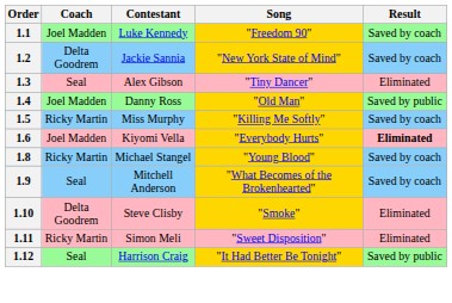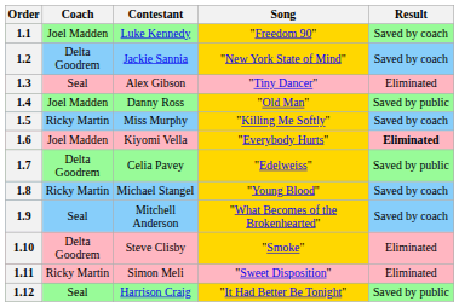 <table class="wikitable plainrowheaders sortable" style="text-align: center; width: auto;">
 <tr>
 <th scope="col" style="width:36px;">Order</th>
 <th scope="col" style="width:90px;">Coach</th>
 <th scope="col" style="width:110px;">Contestant</th>
 <th scope="col" style="width:230px;">Song</th>
 <th scope="col" style="width:110px;">Result</th>
 </tr>
 <tr style="background:palegreen">
 <th scope="row">1.1</th>
 <td>Joel Madden</td>
 <td><a href='#'>Luke Kennedy</a></td>
 <td style="background:gold;">"<a href='#'>Freedom 90</a>"</td>
 <td>Saved by coach</td>
 </tr>
 <tr style="background:lightskyblue">
 <th scope="row">1.2</th>
 <td>Delta Goodrem</td>
 <td><a href='#'>Jackie Sannia</a></td>
 <td style="background:gold;">"<a href='#'>New York State of Mind</a>"</td>
 <td>Saved by coach</td>
 </tr>
 <tr style="background:lightpink">
 <th scope="row">1.3</th>
 <td>Seal</td>
 <td>Alex Gibson</td>
 <td>"<a href='#'>Tiny Dancer</a>"</td>
 <td>Eliminated</td>
 </tr>
 <tr style="background:palegreen">
 <th scope="row">1.4</th>
 <td>Joel Madden</td>
 <td>Danny Ross</td>
 <td style="background:gold;">"<a href='#'>Old Man</a>"</td>
 <td>Saved by public</td>
 </tr>
 <tr style="background:lightskyblue">
 <th scope="row">1.5</th>
 <td>Ricky Martin</td>
 <td>Miss Murphy</td>
 <td style="background:gold;">"<a href='#'>Killing Me Softly</a>"</td>
 <td>Saved by coach</td>
 </tr>
 <tr style="background:lightpink">
 <th scope="row">1.6</th>
 <td>Joel Madden</td>
 <td>Kiyomi Vella</td>
 <td style="background:gold;">"<a href='#'>Everybody Hurts</a>"</td>
 <td><strong>Eliminated</strong></td>
 </tr>
+<tr style="background:palegreen">
+<th scope="row">1.7</th>
+<td>Delta Goodrem</td>
+<td>Celia Pavey</td>
+<td style="background:gold;">"<a href='#'>Edelweiss</a>"</td>
+<td>Saved by public</td>
+</tr>
 <tr style="background:lightskyblue">
 <th scope="row">1.8</th>
 <td>Ricky Martin</td>
 <td>Michael Stangel</td>
 <td style="background:gold;">"<a href='#'>Young Blood</a>"</td>
 <td>Saved by coach</td>
 </tr>
 <tr style="background:lightskyblue">
 <th scope="row">1.9</th>
 <td>Seal</td>
 <td>Mitchell Anderson</td>
 <td style="background:gold;">"<a href='#'>What Becomes of the Brokenhearted</a>"</td>
 <td>Saved by coach</td>
 </tr>
 <tr style="background:lightpink">
 <th scope="row">1.10</th>
 <td>Delta Goodrem</td>
 <td>Steve Clisby</td>
 <td style="background:gold;">"<a href='#'>Smoke</a>"</td>
 <td>Eliminated</td>
 </tr>
 <tr style="background:lightpink">
 <th scope="row">1.11</th>
 <td>Ricky Martin</td>
 <td>Simon Meli</td>
 <td>"<a href='#'>Sweet Disposition</a>"</td>
 <td>Eliminated</td>
 </tr>
 <tr style="background:palegreen">
 <th scope="row">1.12</th>
 <td>Seal</td>
 <td><a href='#'>Harrison Craig</a></td>
 <td style="background:gold;">"<a href='#'>It Had Better Be Tonight</a>"</td>
 <td>Saved by public</td>
 </tr>
 </table>
